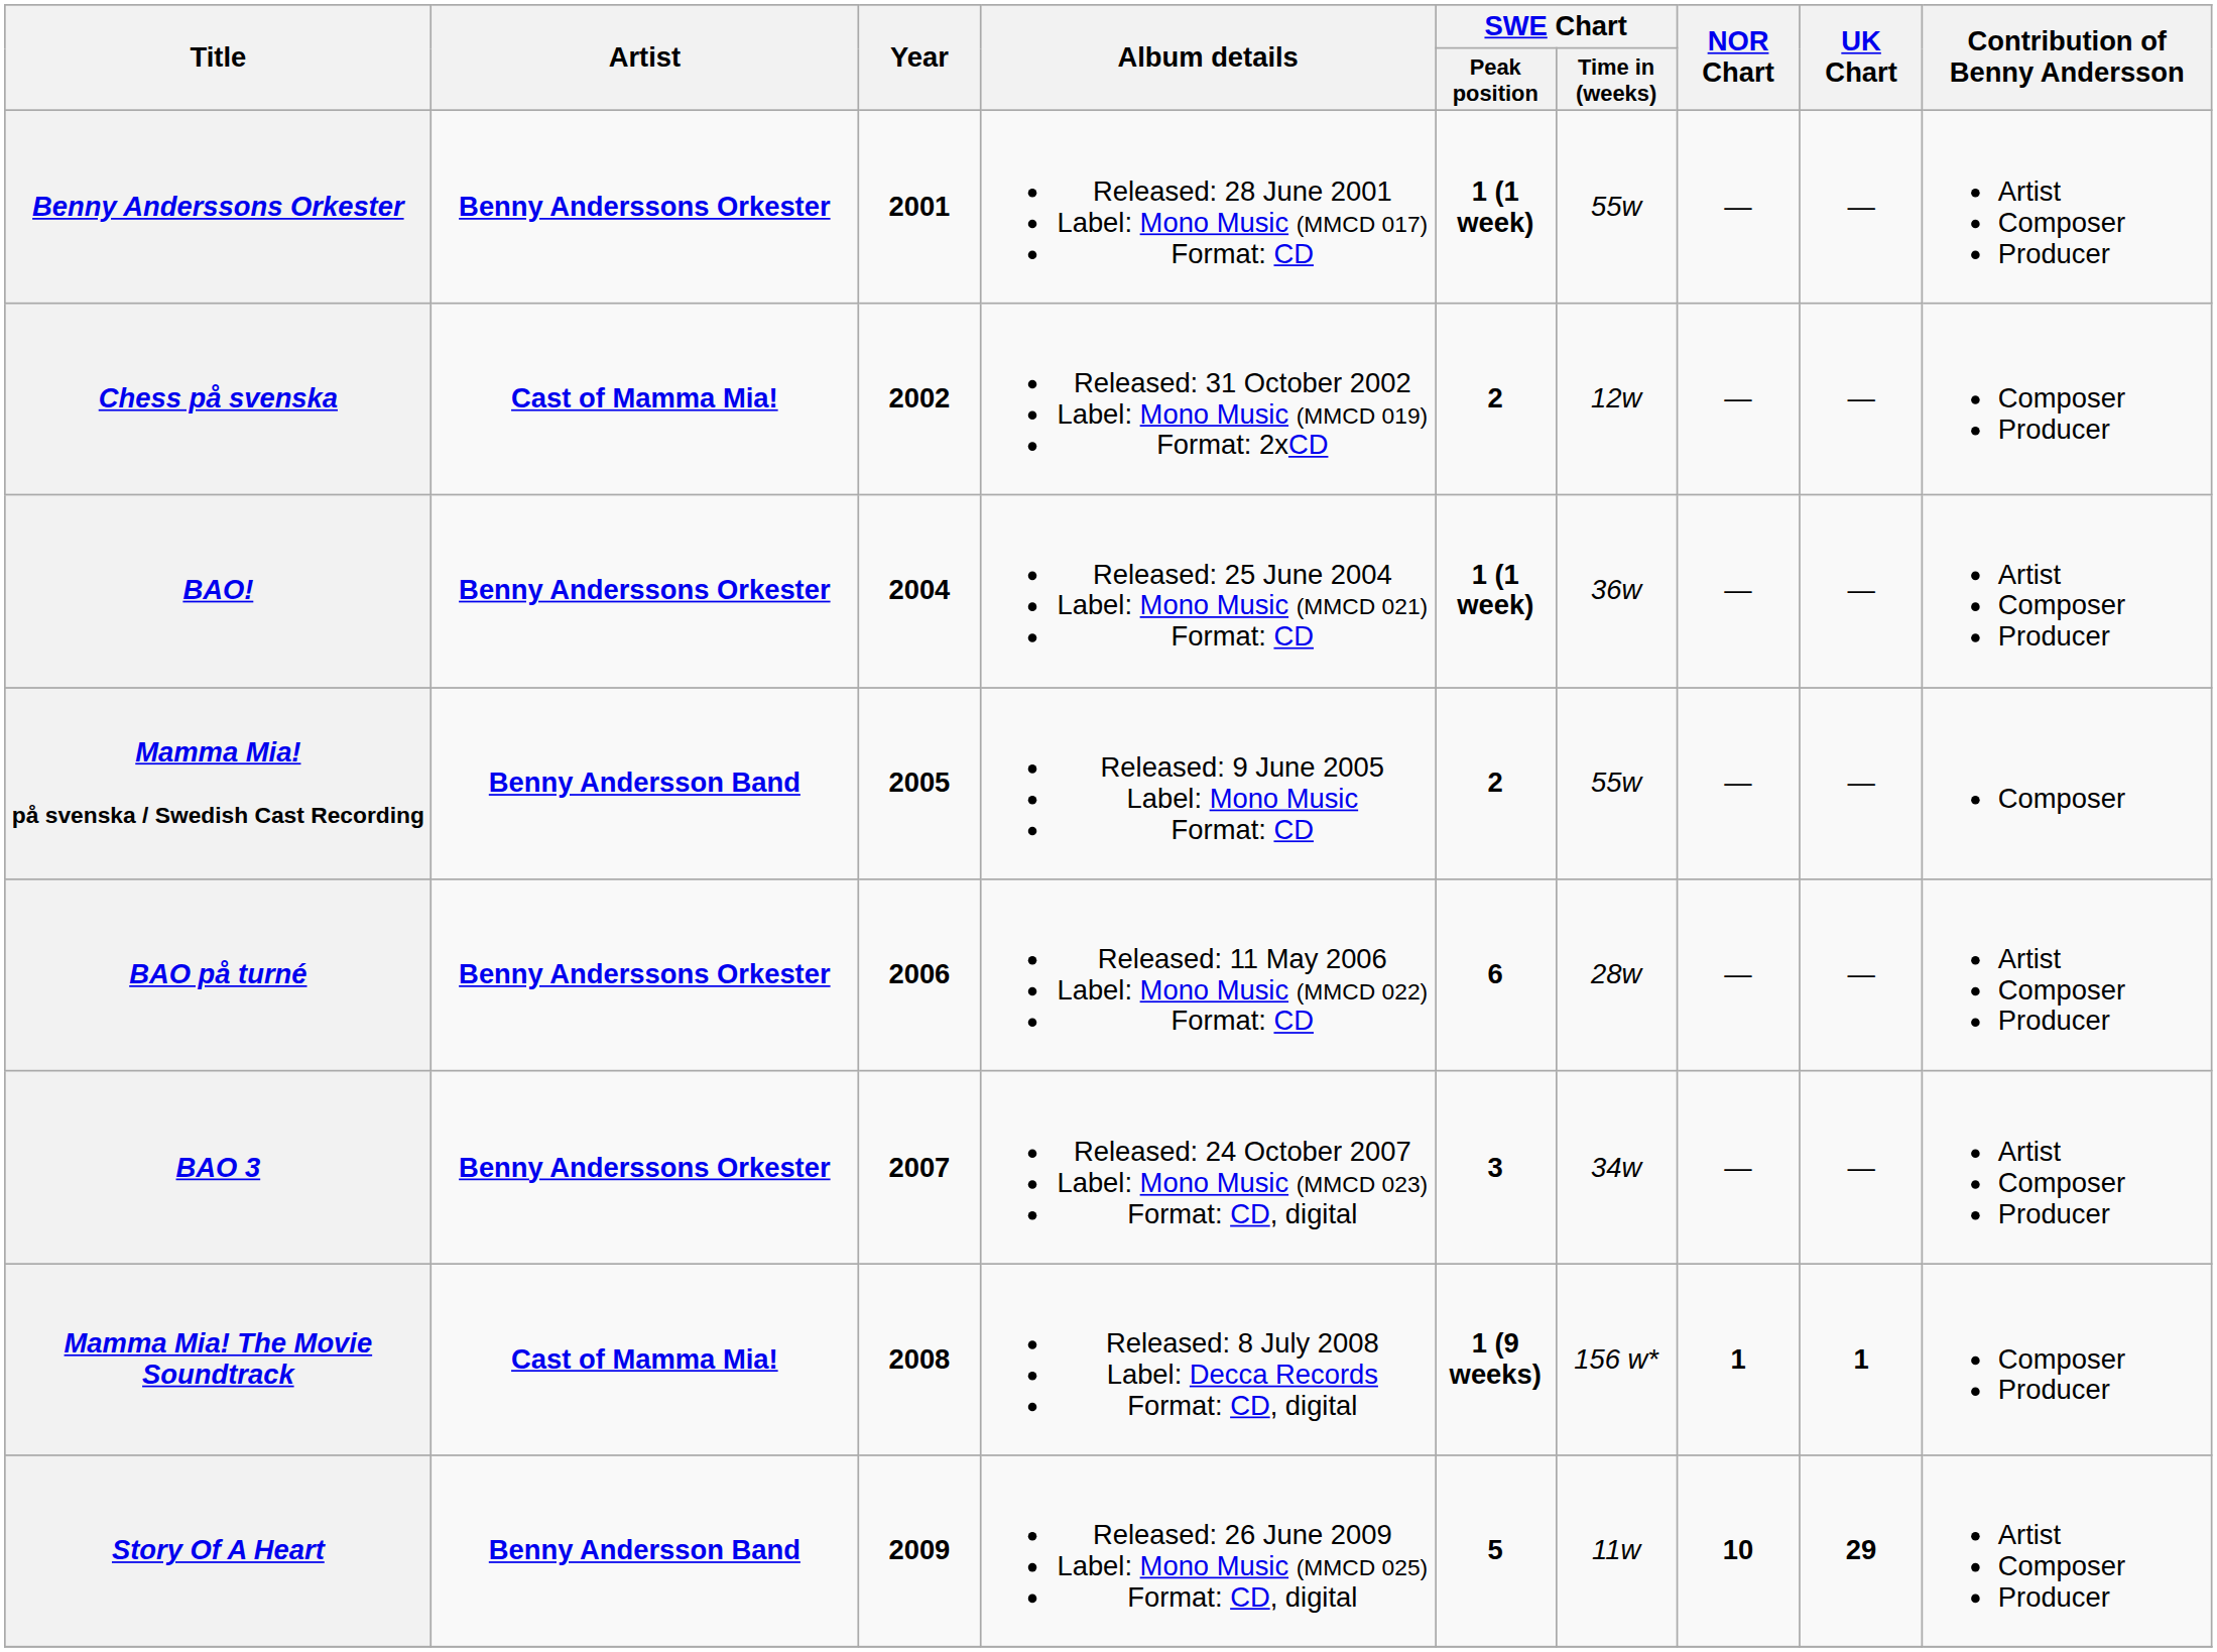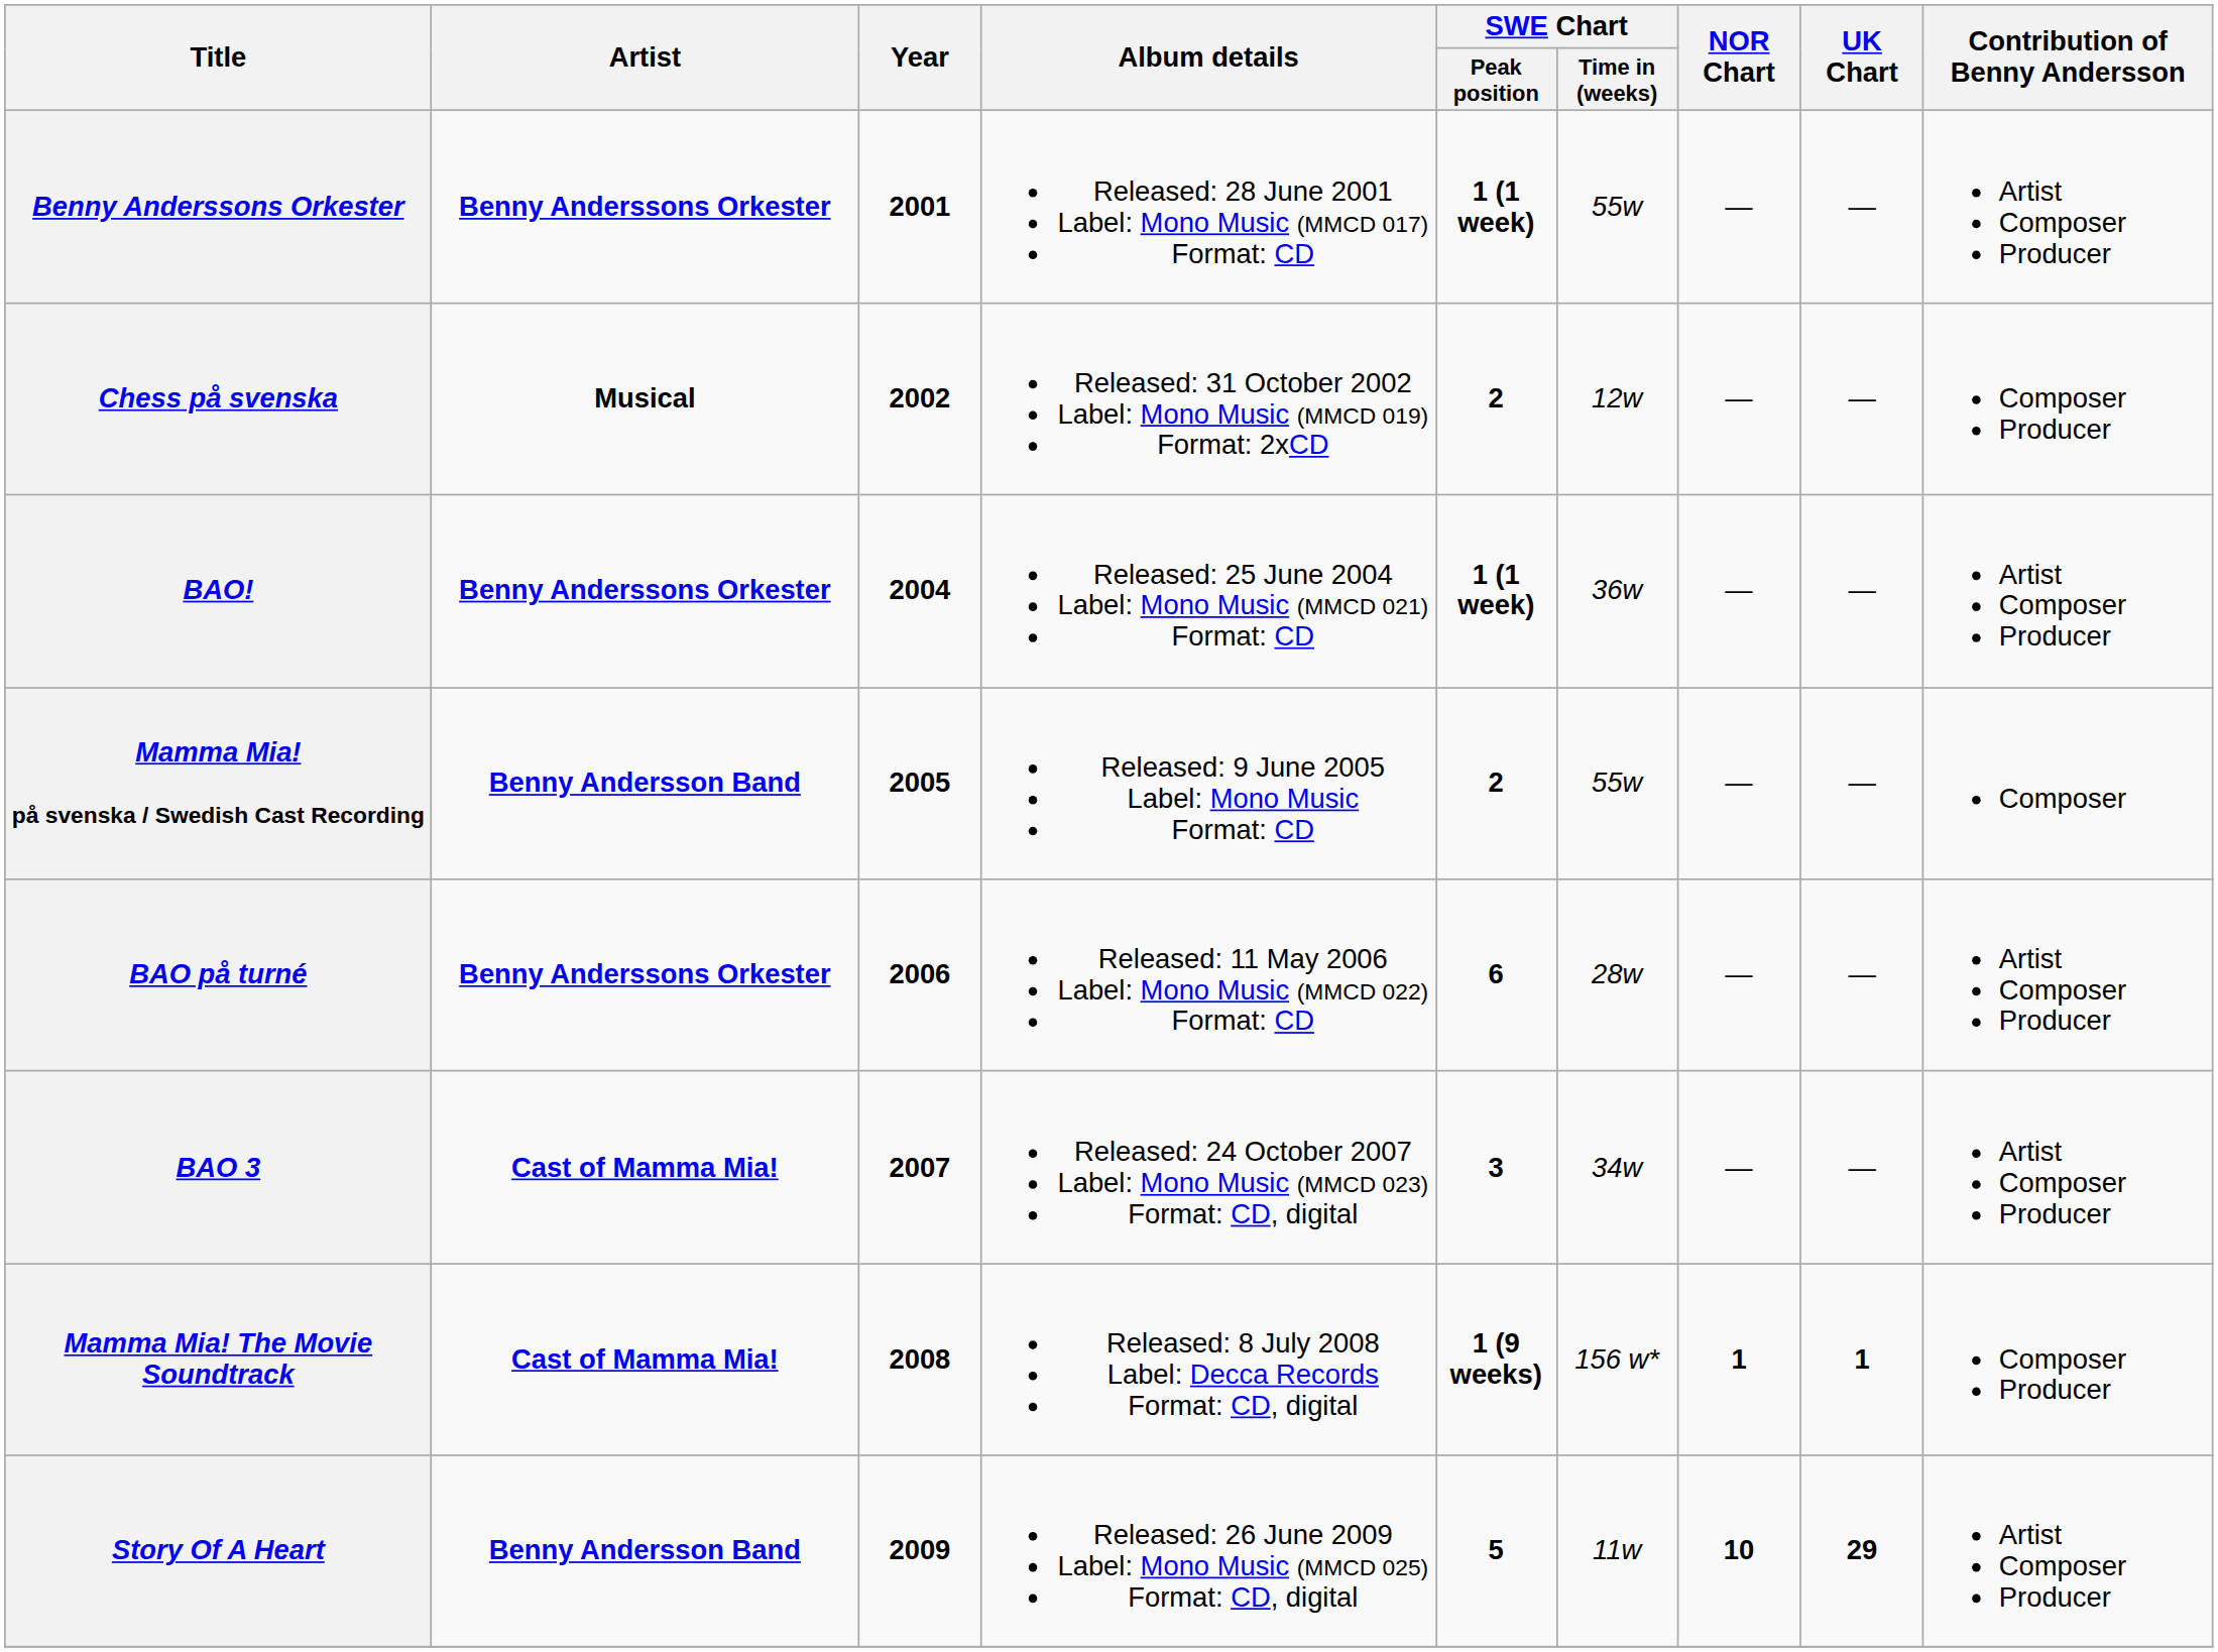 <table class="wikitable plainrowheaders" style="text-align:center;" border="1">
 <tr>
 <th scope="col" rowspan="2" style="width:15em;">Title</th>
 <th scope="col" rowspan="2" style="width:15em;">Artist</th>
 <th scope="col" rowspan="2" style="width:4em;">Year</th>
 <th scope="col" rowspan="2" style="width:16em;">Album details</th>
 <th scope="col" colspan="2"><a href='#'>SWE</a> Chart</th>
 <th scope="col" rowspan="2" style="width:4em;"><a href='#'>NOR</a><br>Chart</th>
 <th scope="col" rowspan="2" style="width:4em;"><a href='#'>UK</a><br>Chart</th>
 <th scope="col" rowspan="2" style="width:10em;">Contribution of<br>Benny Andersson</th>
 </tr>
 <tr>
 <th scope="col" style="width:5em;font-size:80%;">Peak position</th>
 <th scope="col" style="width:5em;font-size:80%;">Time in<br>(weeks)</th>
 </tr>
 <tr>
 <th scope="row"><em><a href='#'>Benny Anderssons Orkester</a></em></th>
 <td><strong><a href='#'>Benny Anderssons Orkester</a></strong></td>
 <td><strong>2001</strong></td>
 <td><br><ul><li>Released: 28 June 2001</li><li>Label: <a href='#'>Mono Music</a> <small>(MMCD 017)</small></li><li>Format: <a href='#'>CD</a></li></ul></td>
 <td><strong>1 (1 week)</strong></td>
 <td><em>55w</em></td>
 <td>—</td>
 <td>—</td>
 <td style="text-align:left;"><br><ul><li>Artist</li><li>Composer</li><li>Producer</li></ul></td>
 </tr>
 <tr>
 <th scope="row"><em><a href='#'>Chess på svenska</a></em></th>
-<td><strong><a href='#'>Cast of Mamma Mia!</a></strong></td>
+<td><strong>Musical</strong></td>
 <td><strong>2002</strong></td>
 <td><br><ul><li>Released: 31 October 2002</li><li>Label: <a href='#'>Mono Music</a> <small>(MMCD 019)</small></li><li>Format: 2x<a href='#'>CD</a></li></ul></td>
 <td><strong>2</strong></td>
 <td><em>12w</em></td>
 <td>—</td>
 <td>—</td>
 <td style="text-align:left;"><br><ul><li>Composer</li><li>Producer</li></ul></td>
 </tr>
 <tr>
 <th scope="row"><em><a href='#'>BAO!</a></em></th>
 <td><strong><a href='#'>Benny Anderssons Orkester</a></strong></td>
 <td><strong>2004</strong></td>
 <td><br><ul><li>Released: 25 June 2004</li><li>Label: <a href='#'>Mono Music</a> <small>(MMCD 021)</small></li><li>Format: <a href='#'>CD</a></li></ul></td>
 <td><strong>1 (1 week)</strong></td>
 <td><em>36w</em></td>
 <td>—</td>
 <td>—</td>
 <td style="text-align:left;"><br><ul><li>Artist</li><li>Composer</li><li>Producer</li></ul></td>
 </tr>
 <tr>
 <th scope="row"><em><a href='#'>Mamma Mia!</a></em><br><br><small><strong>på svenska / Swedish Cast Recording</strong></small></th>
 <td><strong><a href='#'>Benny Andersson Band</a></strong></td>
 <td><strong>2005</strong></td>
 <td><br><ul><li>Released: 9 June 2005</li><li>Label: <a href='#'>Mono Music</a></li><li>Format: <a href='#'>CD</a></li></ul></td>
 <td><strong>2</strong></td>
 <td><em>55w</em></td>
 <td>—</td>
 <td>—</td>
 <td style="text-align:left;"><br><ul><li>Composer</li></ul></td>
 </tr>
 <tr>
 <th scope="row"><em><a href='#'>BAO på turné</a></em></th>
 <td><strong><a href='#'>Benny Anderssons Orkester</a></strong></td>
 <td><strong>2006</strong></td>
 <td><br><ul><li>Released: 11 May 2006</li><li>Label: <a href='#'>Mono Music</a> <small>(MMCD 022)</small></li><li>Format: <a href='#'>CD</a></li></ul></td>
 <td><strong>6</strong></td>
 <td><em>28w</em></td>
 <td>—</td>
 <td>—</td>
 <td style="text-align:left;"><br><ul><li>Artist</li><li>Composer</li><li>Producer</li></ul></td>
 </tr>
 <tr>
 <th scope="row"><em><a href='#'>BAO 3</a></em></th>
-<td><strong><a href='#'>Benny Anderssons Orkester</a></strong></td>
+<td><strong><a href='#'>Cast of Mamma Mia!</a></strong></td>
 <td><strong>2007</strong></td>
 <td><br><ul><li>Released: 24 October 2007</li><li>Label: <a href='#'>Mono Music</a> <small>(MMCD 023)</small></li><li>Format: <a href='#'>CD</a>, digital</li></ul></td>
 <td><strong>3</strong></td>
 <td><em>34w</em></td>
 <td>—</td>
 <td>—</td>
 <td style="text-align:left;"><br><ul><li>Artist</li><li>Composer</li><li>Producer</li></ul></td>
 </tr>
 <tr>
 <th scope="row"><em><a href='#'>Mamma Mia! The Movie Soundtrack</a></em></th>
 <td><strong><a href='#'>Cast of Mamma Mia!</a></strong></td>
 <td><strong>2008</strong></td>
 <td><br><ul><li>Released: 8 July 2008</li><li>Label: <a href='#'>Decca Records</a></li><li>Format: <a href='#'>CD</a>, digital</li></ul></td>
 <td><strong>1 (9 weeks)</strong></td>
 <td><em>156 w*</em></td>
 <td><strong>1</strong></td>
 <td><strong>1</strong></td>
 <td style="text-align:left;"><br><ul><li>Composer</li><li>Producer</li></ul></td>
 </tr>
 <tr>
 <th scope="row"><em><a href='#'>Story Of A Heart</a></em></th>
 <td><strong><a href='#'>Benny Andersson Band</a></strong></td>
 <td><strong>2009</strong></td>
 <td><br><ul><li>Released: 26 June 2009</li><li>Label: <a href='#'>Mono Music</a> <small>(MMCD 025)</small></li><li>Format: <a href='#'>CD</a>, digital</li></ul></td>
 <td><strong>5</strong></td>
 <td><em>11w</em></td>
 <td><strong>10</strong></td>
 <td><strong>29</strong></td>
 <td style="text-align:left;"><br><ul><li>Artist</li><li>Composer</li><li>Producer</li></ul></td>
 </tr>
 <tr>
 </tr>
 </table>
